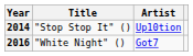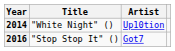 <table class="wikitable plainrowheaders sortable">
 <tr>
 <th scope="col">Year</th>
 <th scope="col">Title</th>
 <th scope="col">Artist</th>
 <th scope="col" class="unsortable"></th>
 </tr>
 <tr>
 <th scope="row">2014</th>
-<td>"Stop Stop It" ()</td>
+<td>"White Night" ()</td>
 <td><a href='#'>Up10tion</a></td>
 <td style="text-align:center"></td>
 </tr>
 <tr>
 <th scope="row">2016</th>
-<td>"White Night" ()</td>
+<td>"Stop Stop It" ()</td>
 <td><a href='#'>Got7</a></td>
 <td style="text-align:center"></td>
 </tr>
 </table>
